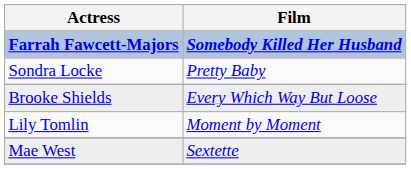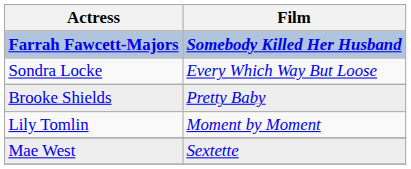 <table class="wikitable sortable plainrowheaders">
 <tr>
 <th>Actress</th>
 <th>Film</th>
 </tr>
 <tr style="background:#B0C4DE">
 <td><strong><a href='#'>Farrah Fawcett-Majors</a></strong></td>
 <td><strong><em><a href='#'>Somebody Killed Her Husband</a></em></strong></td>
 </tr>
 <tr>
 <td><a href='#'>Sondra Locke</a></td>
-<td><em><a href='#'>Pretty Baby</a></em></td>
+<td><em><a href='#'>Every Which Way But Loose</a></em></td>
 </tr>
 <tr>
 </tr>
 <tr style="background:#eee;">
 <td><a href='#'>Brooke Shields</a></td>
-<td><em><a href='#'>Every Which Way But Loose</a></em></td>
+<td><em><a href='#'>Pretty Baby</a></em></td>
 </tr>
 <tr>
 <td><a href='#'>Lily Tomlin</a></td>
 <td><em><a href='#'>Moment by Moment</a></em></td>
 </tr>
 <tr>
 </tr>
 <tr style="background:#eee;">
 <td><a href='#'>Mae West</a></td>
 <td><em><a href='#'>Sextette</a></em></td>
 </tr>
 <tr>
 </tr>
 </table>
